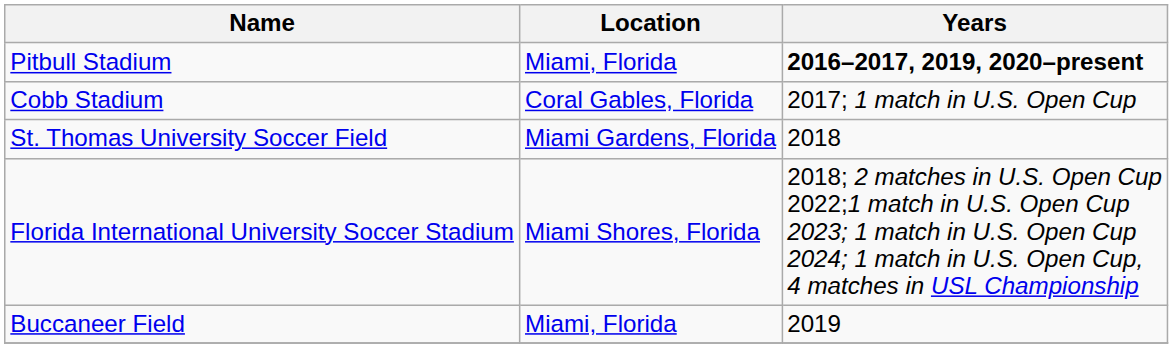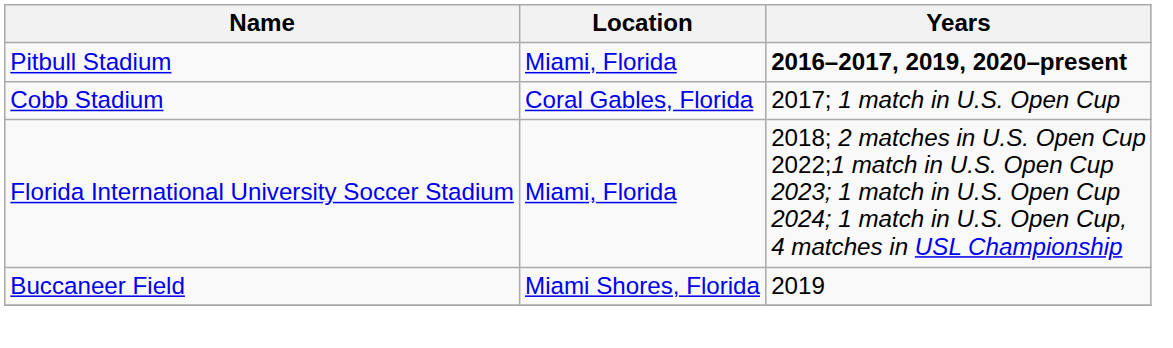 <table class="wikitable sortable">
 <tr>
 <th>Name</th>
 <th>Location</th>
 <th>Years</th>
 </tr>
 <tr>
 <td><a href='#'>Pitbull Stadium</a></td>
 <td><a href='#'>Miami, Florida</a></td>
 <td><strong>2016–2017, 2019, 2020–present</strong></td>
 </tr>
 <tr>
 <td><a href='#'>Cobb Stadium</a></td>
 <td><a href='#'>Coral Gables, Florida</a></td>
 <td>2017; <em>1 match in U.S. Open Cup</em></td>
 </tr>
 <tr>
-<td><a href='#'>St. Thomas University Soccer Field</a></td>
-<td><a href='#'>Miami Gardens, Florida</a></td>
-<td>2018</td>
-</tr>
-<tr>
 <td><a href='#'>Florida International University Soccer Stadium</a></td>
-<td><a href='#'>Miami Shores, Florida</a></td>
+<td><a href='#'>Miami, Florida</a></td>
 <td>2018; <em>2 matches in U.S. Open Cup</em><br>2022;<em>1 match in U.S. Open Cup</em><br><em>2023; 1 match in U.S. Open Cup</em><br><em>2024; 1 match in U.S. Open Cup,</em><br><em>4 matches in <a href='#'>USL Championship</a></em></td>
 </tr>
 <tr>
 <td><a href='#'>Buccaneer Field</a></td>
-<td><a href='#'>Miami, Florida</a></td>
+<td><a href='#'>Miami Shores, Florida</a></td>
 <td>2019</td>
 </tr>
 <tr>
 </tr>
 </table>
